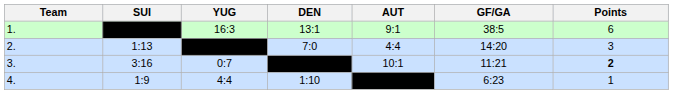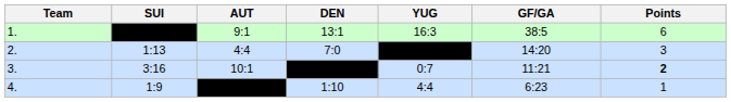 <table class="wikitable" bgcolor="#EFEFFF" width="50%">
 <tr bgcolor="#BCD2EE">
 <th>Team</th>
 <th>SUI</th>
+<th>AUT</th>
+<th>DEN</th>
 <th>YUG</th>
-<th>DEN</th>
-<th>AUT</th>
 <th>GF/GA</th>
 <th>Points</th>
 </tr>
 <tr bgcolor="#ccffcc" align="center">
 <td align="left">1. </td>
 <td style="background:#000000;"></td>
+<td>9:1</td>
+<td>13:1</td>
 <td>16:3</td>
-<td>13:1</td>
-<td>9:1</td>
 <td>38:5</td>
 <td>6</td>
 </tr>
 <tr bgcolor="#CAE1FF" align="center">
 <td align="left">2. </td>
 <td>1:13</td>
+<td>4:4</td>
+<td>7:0</td>
 <td style="background:#000000;"></td>
-<td>7:0</td>
-<td>4:4</td>
 <td>14:20</td>
 <td>3</td>
 </tr>
 <tr bgcolor="#CAE1FF" align="center">
 <td align="left">3. </td>
 <td>3:16</td>
+<td>10:1</td>
+<td style="background:#000000;"></td>
 <td>0:7</td>
-<td style="background:#000000;"></td>
-<td>10:1</td>
 <td>11:21</td>
 <td><strong>2</strong></td>
 </tr>
 <tr bgcolor="#CAE1FF" align="center">
 <td align="left">4. </td>
 <td>1:9</td>
+<td style="background:#000000;"></td>
+<td>1:10</td>
 <td>4:4</td>
-<td>1:10</td>
-<td style="background:#000000;"></td>
 <td>6:23</td>
 <td>1</td>
 </tr>
 </table>
